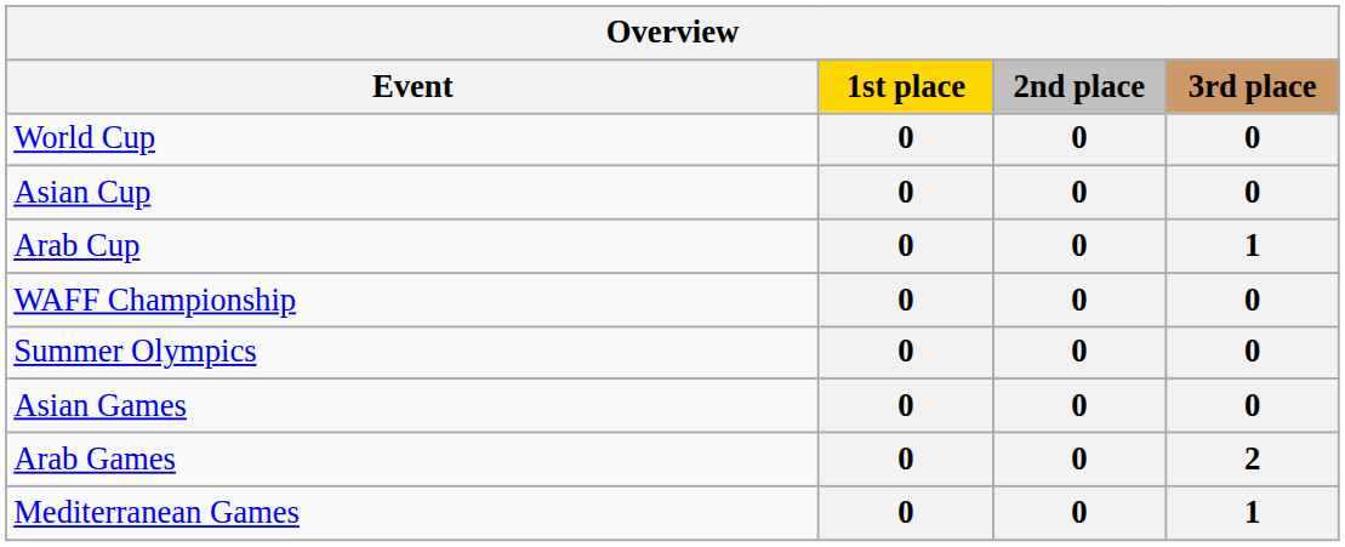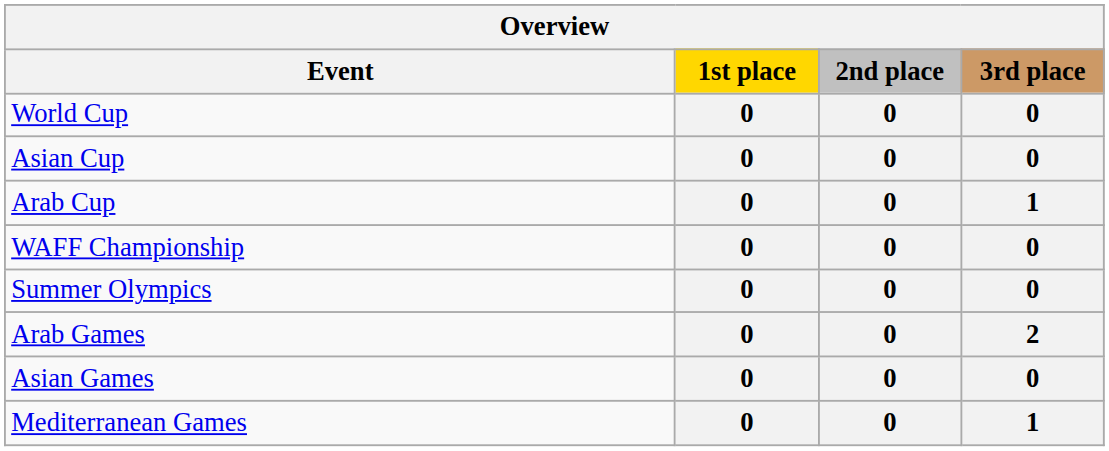 <table class="wikitable" style="width:30%; font-size:90%; text-align:center;">
 <tr>
 <th colspan="4">Overview</th>
 </tr>
 <tr>
 <th>Event</th>
 <th style="width:13%; background:gold;">1st place</th>
 <th style="width:13%; background:silver; ">2nd place</th>
 <th style="width:13%; background:#cc9966;">3rd place</th>
 </tr>
 <tr>
 <td align=left><a href='#'>World Cup</a></td>
 <th>0</th>
 <th>0</th>
 <th>0</th>
 </tr>
 <tr>
 <td align=left><a href='#'>Asian Cup</a></td>
 <th>0</th>
 <th>0</th>
 <th>0</th>
 </tr>
 <tr>
 <td align=left><a href='#'>Arab Cup</a></td>
 <th>0</th>
 <th>0</th>
 <th>1</th>
 </tr>
 <tr>
 <td align=left><a href='#'>WAFF Championship</a></td>
 <th>0</th>
 <th>0</th>
 <th>0</th>
 </tr>
 <tr>
 <td align=left><a href='#'>Summer Olympics</a></td>
 <th>0</th>
 <th>0</th>
 <th>0</th>
 </tr>
 <tr>
+<td align=left><a href='#'>Arab Games</a></td>
+<th>0</th>
+<th>0</th>
+<th>2</th>
+</tr>
+<tr>
 <td align=left><a href='#'>Asian Games</a></td>
 <th>0</th>
 <th>0</th>
 <th>0</th>
-</tr>
-<tr>
-<td align=left><a href='#'>Arab Games</a></td>
-<th>0</th>
-<th>0</th>
-<th>2</th>
 </tr>
 <tr>
 <td align=left><a href='#'>Mediterranean Games</a></td>
 <th>0</th>
 <th>0</th>
 <th>1</th>
 </tr>
 </table>
